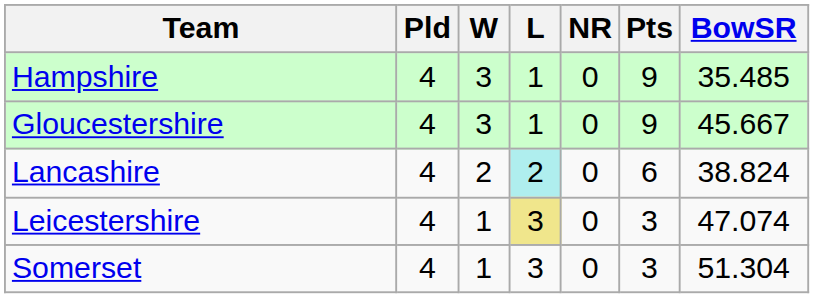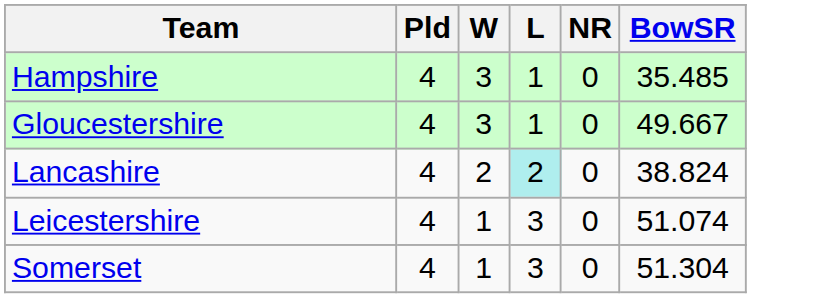 <table class="wikitable" style="text-align: center;">
 <tr>
 <th width=200>Team</th>
 <th width=20>Pld</th>
 <th width=20>W</th>
 <th width=20>L</th>
 <th width=20>NR</th>
-<th width=20>Pts</th>
 <th width=60><a href='#'>BowSR</a></th>
 </tr>
 <tr bgcolor="#ccffcc">
 <td align=left><a href='#'>Hampshire</a></td>
 <td>4</td>
 <td>3</td>
 <td>1</td>
 <td>0</td>
-<td>9</td>
 <td>35.485</td>
 </tr>
 <tr bgcolor="#ccffcc">
 <td align=left><a href='#'>Gloucestershire</a></td>
 <td>4</td>
 <td>3</td>
 <td>1</td>
 <td>0</td>
-<td>9</td>
-<td>45.667</td>
+<td>49.667</td>
 </tr>
 <tr>
 <td align=left><a href='#'>Lancashire</a></td>
 <td>4</td>
 <td>2</td>
 <td style="background: paleturquoise;">2</td>
 <td>0</td>
-<td>6</td>
 <td>38.824</td>
 </tr>
 <tr>
 <td align=left><a href='#'>Leicestershire</a></td>
 <td>4</td>
 <td>1</td>
-<td style="background: khaki;">3</td>
+<td>3</td>
 <td>0</td>
-<td>3</td>
-<td>47.074</td>
+<td>51.074</td>
 </tr>
 <tr>
 <td align=left><a href='#'>Somerset</a></td>
 <td>4</td>
 <td>1</td>
 <td>3</td>
 <td>0</td>
-<td>3</td>
 <td>51.304</td>
 </tr>
 </table>
